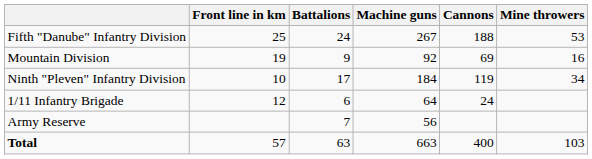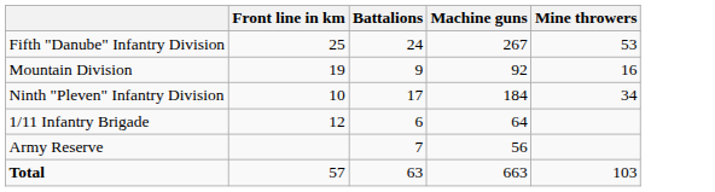 <table class="wikitable">
 <tr>
 <th></th>
 <th>Front line in km</th>
 <th>Battalions</th>
 <th>Machine guns</th>
-<th>Cannons</th>
 <th>Mine throwers</th>
 </tr>
 <tr>
 <td>Fifth "Danube" Infantry Division</td>
 <td align="right">25</td>
 <td align="right">24</td>
 <td align="right">267</td>
-<td align="right">188</td>
 <td align="right">53</td>
 </tr>
 <tr>
 <td>Mountain Division</td>
 <td align="right">19</td>
 <td align="right">9</td>
 <td align="right">92</td>
-<td align="right">69</td>
 <td align="right">16</td>
 </tr>
 <tr>
 <td>Ninth "Pleven" Infantry Division</td>
 <td align="right">10</td>
 <td align="right">17</td>
 <td align="right">184</td>
-<td align="right">119</td>
 <td align="right">34</td>
 </tr>
 <tr>
 <td>1/11 Infantry Brigade</td>
 <td align="right">12</td>
 <td align="right">6</td>
 <td align="right">64</td>
-<td align="right">24</td>
 <td align="right"></td>
 </tr>
 <tr>
 <td>Army Reserve</td>
 <td align="right"></td>
 <td align="right">7</td>
 <td align="right">56</td>
 <td align="right"></td>
-<td align="right"></td>
 </tr>
 <tr>
 <td><strong>Total</strong></td>
 <td align="right">57</td>
 <td align="right">63</td>
 <td align="right">663</td>
-<td align="right">400</td>
 <td align="right">103</td>
 </tr>
 </table>
